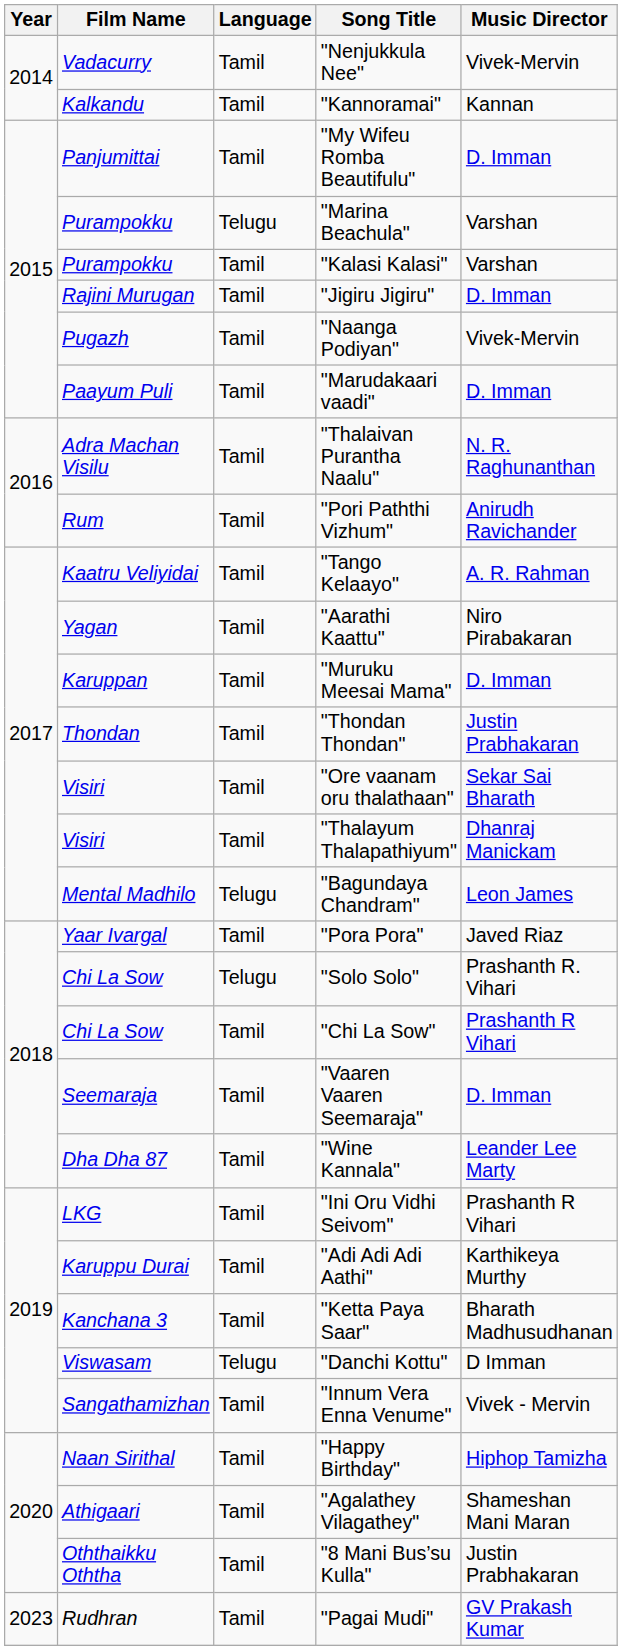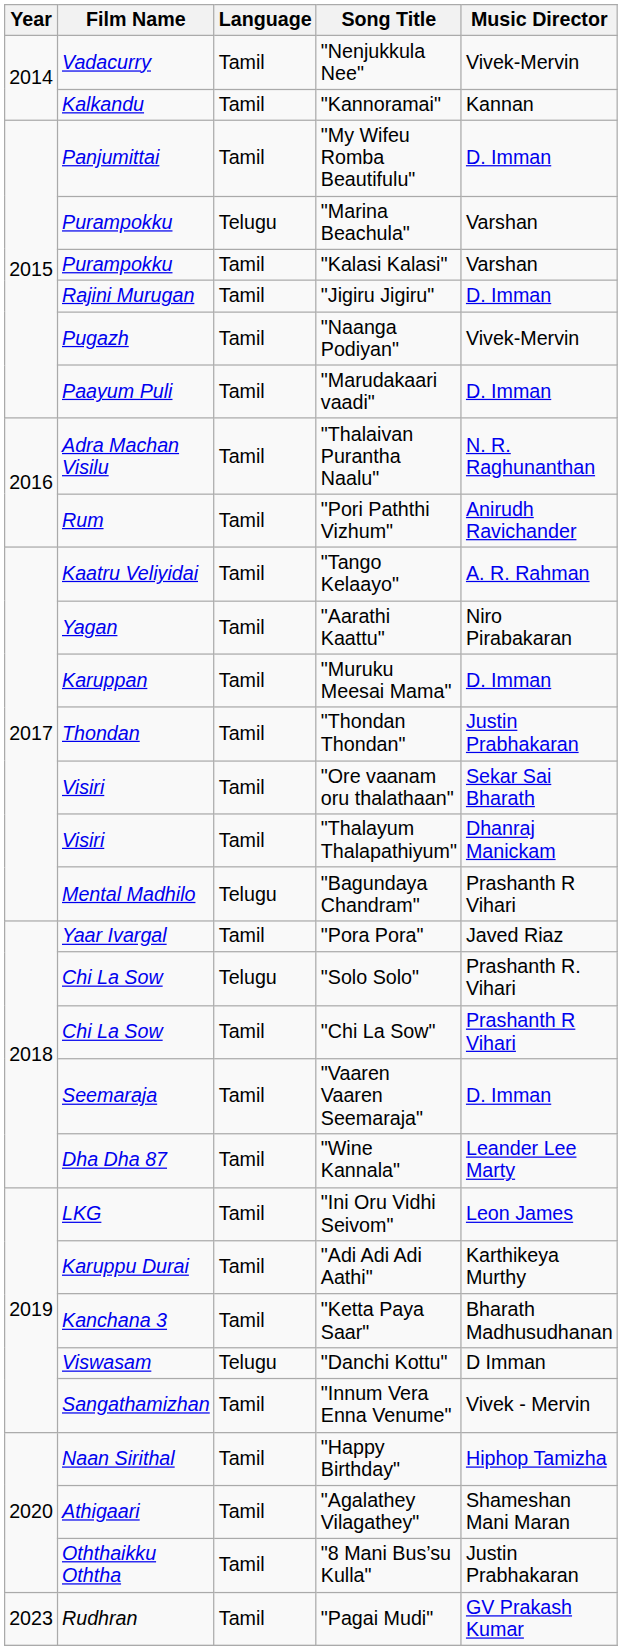 <table class="wikitable sortable" style="width:70%;border=1">
 <tr>
 <th>Year</th>
 <th>Film Name</th>
 <th>Language</th>
 <th>Song Title</th>
 <th>Music Director</th>
 </tr>
 <tr Marukelara (Bandhukkal shathrukkal)>
 <td rowspan="2">2014</td>
 <td><em><a href='#'>Vadacurry</a></em></td>
 <td>Tamil</td>
 <td>"Nenjukkula Nee"</td>
 <td>Vivek-Mervin</td>
 </tr>
 <tr>
 <td><em><a href='#'>Kalkandu</a></em></td>
 <td>Tamil</td>
 <td>"Kannoramai"</td>
 <td>Kannan</td>
 </tr>
 <tr>
 <td rowspan="6">2015</td>
 <td><em><a href='#'>Panjumittai</a></em></td>
 <td>Tamil</td>
 <td>"My Wifeu Romba Beautifulu"</td>
 <td><a href='#'>D. Imman</a></td>
 </tr>
 <tr>
 <td><em><a href='#'>Purampokku</a></em></td>
 <td>Telugu</td>
 <td>"Marina Beachula"</td>
 <td>Varshan</td>
 </tr>
 <tr>
 <td><em><a href='#'>Purampokku</a></em></td>
 <td>Tamil</td>
 <td>"Kalasi Kalasi"</td>
 <td>Varshan</td>
 </tr>
 <tr>
 <td><em><a href='#'>Rajini Murugan</a></em></td>
 <td>Tamil</td>
 <td>"Jigiru Jigiru"</td>
 <td><a href='#'>D. Imman</a></td>
 </tr>
 <tr>
 <td><em><a href='#'>Pugazh</a></em></td>
 <td>Tamil</td>
 <td>"Naanga Podiyan"</td>
 <td>Vivek-Mervin</td>
 </tr>
 <tr>
 <td><em><a href='#'>Paayum Puli</a></em></td>
 <td>Tamil</td>
 <td>"Marudakaari vaadi"</td>
 <td><a href='#'>D. Imman</a></td>
 </tr>
 <tr>
 <td rowspan="2">2016</td>
 <td><em><a href='#'>Adra Machan Visilu</a></em></td>
 <td>Tamil</td>
 <td>"Thalaivan Purantha Naalu"</td>
 <td><a href='#'>N. R. Raghunanthan</a></td>
 </tr>
 <tr>
 <td><em><a href='#'>Rum</a></em></td>
 <td>Tamil</td>
 <td>"Pori Paththi Vizhum"</td>
 <td><a href='#'>Anirudh Ravichander</a></td>
 </tr>
 <tr>
 <td rowspan="7">2017</td>
 <td><em><a href='#'>Kaatru Veliyidai</a></em></td>
 <td>Tamil</td>
 <td>"Tango Kelaayo"</td>
 <td><a href='#'>A. R. Rahman</a></td>
 </tr>
 <tr>
 <td><em><a href='#'>Yagan</a></em></td>
 <td>Tamil</td>
 <td>"Aarathi Kaattu"</td>
 <td>Niro Pirabakaran</td>
 </tr>
 <tr>
 <td><em><a href='#'>Karuppan</a></em></td>
 <td>Tamil</td>
 <td>"Muruku Meesai Mama"</td>
 <td><a href='#'>D. Imman</a></td>
 </tr>
 <tr>
 <td><em><a href='#'>Thondan</a></em></td>
 <td>Tamil</td>
 <td>"Thondan Thondan"</td>
 <td><a href='#'>Justin Prabhakaran</a></td>
 </tr>
 <tr>
 <td><em><a href='#'>Visiri</a></em></td>
 <td>Tamil</td>
 <td>"Ore vaanam oru thalathaan"</td>
 <td><a href='#'>Sekar Sai Bharath</a></td>
 </tr>
 <tr>
 <td><em><a href='#'>Visiri</a></em></td>
 <td>Tamil</td>
 <td>"Thalayum Thalapathiyum"</td>
 <td><a href='#'>Dhanraj Manickam</a></td>
 </tr>
 <tr>
 <td><em><a href='#'>Mental Madhilo</a></em></td>
 <td>Telugu</td>
 <td>"Bagundaya Chandram"</td>
-<td><a href='#'>Leon James</a></td>
+<td>Prashanth R Vihari</td>
 </tr>
 <tr>
 <td rowspan="5">2018</td>
 <td><em><a href='#'>Yaar Ivargal</a></em></td>
 <td>Tamil</td>
 <td>"Pora Pora"</td>
 <td>Javed Riaz</td>
 </tr>
 <tr>
 <td><em><a href='#'>Chi La Sow</a></em></td>
 <td>Telugu</td>
 <td>"Solo Solo"</td>
 <td>Prashanth R. Vihari</td>
 </tr>
 <tr>
 <td><em><a href='#'>Chi La Sow</a></em></td>
 <td>Tamil</td>
 <td>"Chi La Sow"</td>
 <td><a href='#'>Prashanth R Vihari</a></td>
 </tr>
 <tr>
 <td><em><a href='#'>Seemaraja</a></em></td>
 <td>Tamil</td>
 <td>"Vaaren Vaaren Seemaraja"</td>
 <td><a href='#'>D. Imman</a></td>
 </tr>
 <tr>
 <td><em><a href='#'>Dha Dha 87</a></em></td>
 <td>Tamil</td>
 <td>"Wine Kannala"</td>
 <td><a href='#'>Leander Lee Marty</a></td>
 </tr>
 <tr>
 <td rowspan="5">2019</td>
 <td><em><a href='#'>LKG</a></em></td>
 <td>Tamil</td>
 <td>"Ini Oru Vidhi Seivom"</td>
-<td>Prashanth R Vihari</td>
+<td><a href='#'>Leon James</a></td>
 </tr>
 <tr>
 <td><em><a href='#'>Karuppu Durai</a></em></td>
 <td>Tamil</td>
 <td>"Adi Adi Adi Aathi"</td>
 <td>Karthikeya Murthy</td>
 </tr>
 <tr>
 <td><em><a href='#'>Kanchana 3</a></em></td>
 <td>Tamil</td>
 <td>"Ketta Paya Saar"</td>
 <td>Bharath Madhusudhanan</td>
 </tr>
 <tr>
 <td><em><a href='#'>Viswasam</a></em></td>
 <td>Telugu</td>
 <td>"Danchi Kottu"</td>
 <td>D Imman</td>
 </tr>
 <tr>
 <td><em><a href='#'>Sangathamizhan</a></em></td>
 <td>Tamil</td>
 <td>"Innum Vera Enna Venume"</td>
 <td>Vivek - Mervin</td>
 </tr>
 <tr>
 <td rowspan="3">2020</td>
 <td><em><a href='#'>Naan Sirithal</a></em></td>
 <td>Tamil</td>
 <td>"Happy Birthday"</td>
 <td><a href='#'>Hiphop Tamizha</a></td>
 </tr>
 <tr>
 <td><em><a href='#'>Athigaari</a></em></td>
 <td>Tamil</td>
 <td>"Agalathey Vilagathey"</td>
 <td>Shameshan Mani Maran</td>
 </tr>
 <tr>
 <td><em><a href='#'>Oththaikku Oththa</a></em></td>
 <td>Tamil</td>
 <td>"8 Mani Bus’su Kulla"</td>
 <td>Justin Prabhakaran</td>
 </tr>
 <tr>
 <td rowspan="1">2023</td>
 <td><em>Rudhran</em></td>
 <td>Tamil</td>
 <td>"Pagai Mudi"</td>
 <td><a href='#'>GV Prakash Kumar</a></td>
 </tr>
 <tr>
 </tr>
 </table>
